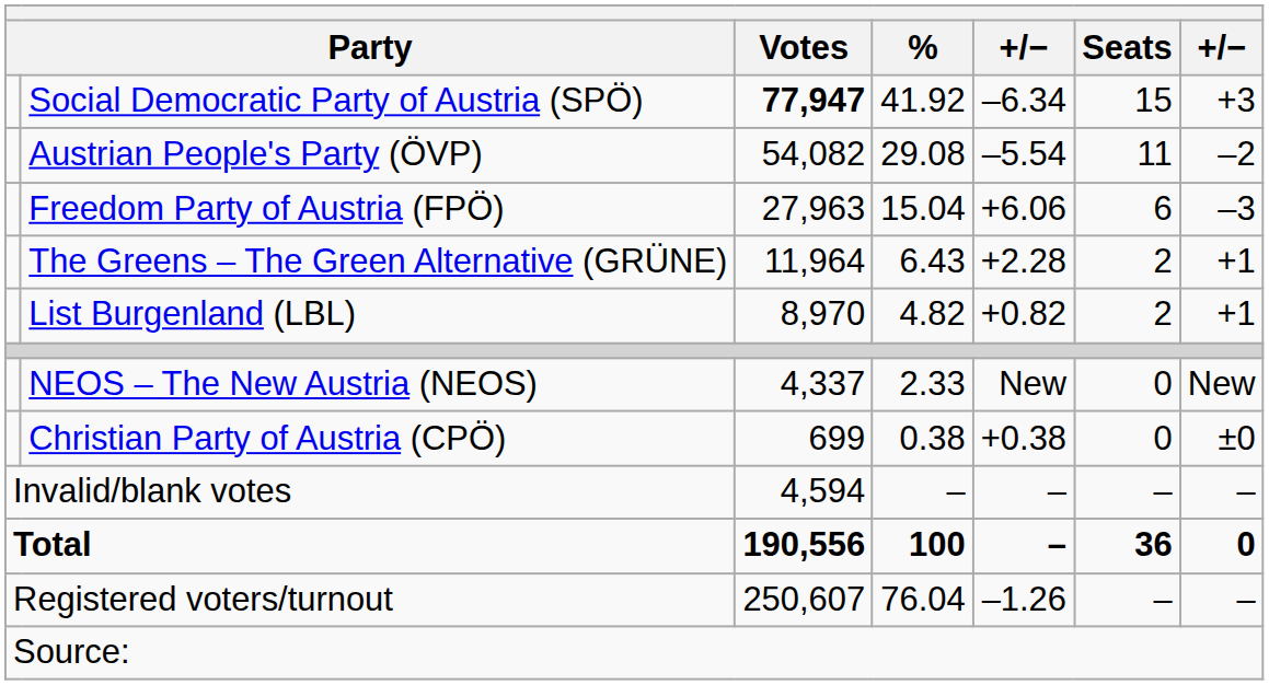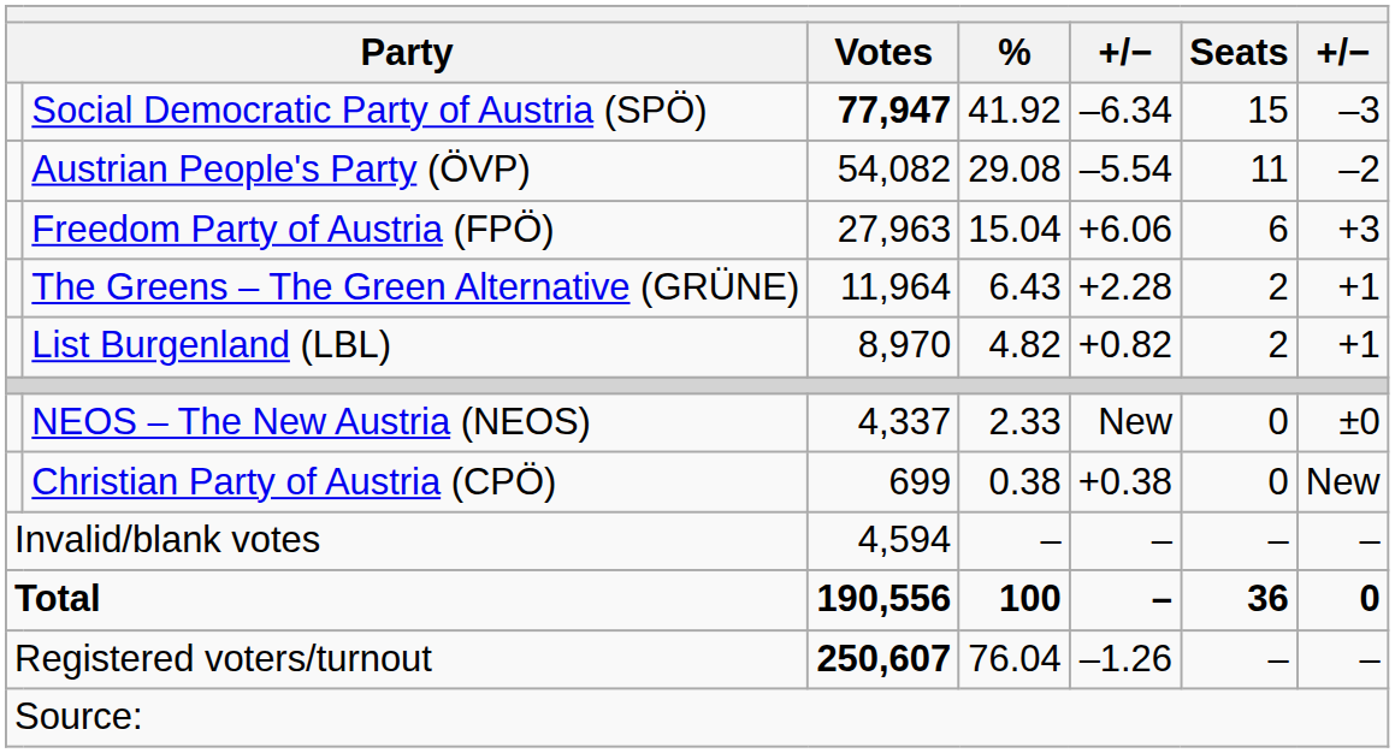 <table class=wikitable style=text-align:right>
 <tr>
 <th colspan="7"></th>
 </tr>
 <tr>
 <th colspan=2>Party</th>
 <th>Votes</th>
 <th>%</th>
 <th>+/−</th>
 <th>Seats</th>
 <th>+/−</th>
 </tr>
 <tr>
 <td bgcolor=></td>
 <td align=left><a href='#'>Social Democratic Party of Austria</a> (SPÖ)</td>
 <td><strong>77,947</strong></td>
 <td>41.92</td>
 <td>–6.34</td>
 <td>15</td>
-<td>+3</td>
+<td>–3</td>
 </tr>
 <tr>
 <td bgcolor=></td>
 <td align=left><a href='#'>Austrian People's Party</a> (ÖVP)</td>
 <td>54,082</td>
 <td>29.08</td>
 <td>–5.54</td>
 <td>11</td>
 <td>–2</td>
 </tr>
 <tr>
 <td bgcolor=></td>
 <td align=left><a href='#'>Freedom Party of Austria</a> (FPÖ)</td>
 <td>27,963</td>
 <td>15.04</td>
 <td>+6.06</td>
 <td>6</td>
-<td>–3</td>
+<td>+3</td>
 </tr>
 <tr>
 <td bgcolor=></td>
 <td align=left><a href='#'>The Greens – The Green Alternative</a> (GRÜNE)</td>
 <td>11,964</td>
 <td>6.43</td>
 <td>+2.28</td>
 <td>2</td>
 <td>+1</td>
 </tr>
 <tr>
 <td bgcolor=></td>
 <td align=left><a href='#'>List Burgenland</a> (LBL)</td>
 <td>8,970</td>
 <td>4.82</td>
 <td>+0.82</td>
 <td>2</td>
 <td>+1</td>
 </tr>
 <tr>
 <td colspan=7 bgcolor=lightgrey></td>
 </tr>
 <tr>
 <td bgcolor=></td>
 <td align=left><a href='#'>NEOS – The New Austria</a> (NEOS)</td>
 <td>4,337</td>
 <td>2.33</td>
 <td>New</td>
 <td>0</td>
-<td>New</td>
+<td>±0</td>
 </tr>
 <tr>
 <td bgcolor=></td>
 <td align=left><a href='#'>Christian Party of Austria</a> (CPÖ)</td>
 <td>699</td>
 <td>0.38</td>
 <td>+0.38</td>
 <td>0</td>
-<td>±0</td>
+<td>New</td>
 </tr>
 <tr>
 <td colspan=2 align=left>Invalid/blank votes</td>
 <td>4,594</td>
 <td>–</td>
 <td>–</td>
 <td>–</td>
 <td>–</td>
 </tr>
 <tr>
 <td colspan=2 align=left><strong>Total</strong></td>
 <td><strong>190,556</strong></td>
 <td><strong>100</strong></td>
 <td><strong>–</strong></td>
 <td><strong>36</strong></td>
 <td><strong>0</strong></td>
 </tr>
 <tr>
 <td align=left colspan=2>Registered voters/turnout</td>
-<td>250,607</td>
+<td><strong>250,607</strong></td>
 <td>76.04</td>
 <td>–1.26</td>
 <td>–</td>
 <td>–</td>
 </tr>
 <tr>
 <td align=left colspan=8>Source: </td>
 </tr>
 </table>
